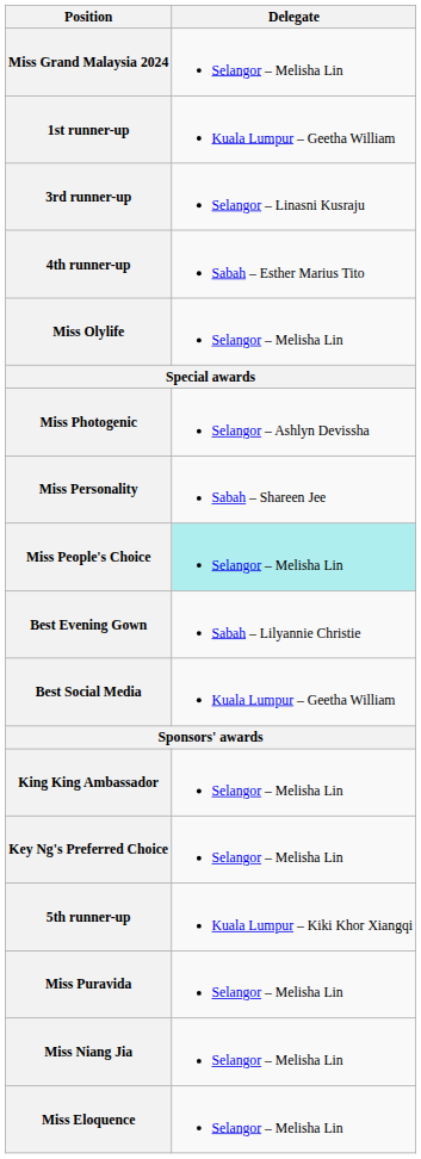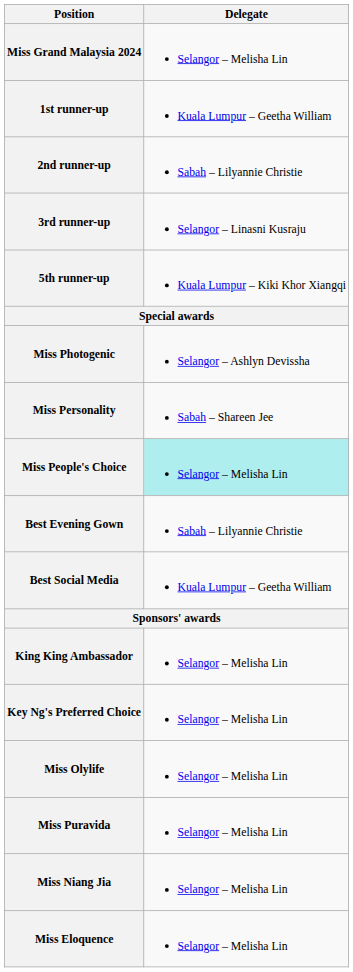 <table class="wikitable" style="font-size: 95%";>
 <tr>
 <th>Position</th>
 <th>Delegate</th>
 </tr>
 <tr>
 <th>Miss Grand Malaysia 2024</th>
 <td><br><ul><li><a href='#'>Selangor</a> – Melisha Lin</li></ul></td>
 </tr>
 <tr>
 <th>1st runner-up</th>
 <td><br><ul><li><a href='#'>Kuala Lumpur</a> – Geetha William</li></ul></td>
 </tr>
 <tr>
+<th>2nd runner-up</th>
+<td><br><ul><li><a href='#'>Sabah</a> – Lilyannie Christie</li></ul></td>
+</tr>
+<tr>
 <th>3rd runner-up</th>
 <td><br><ul><li><a href='#'>Selangor</a> – Linasni Kusraju</li></ul></td>
 </tr>
 <tr>
-<th>4th runner-up</th>
-<td><br><ul><li><a href='#'>Sabah</a> – Esther Marius Tito</li></ul></td>
-</tr>
-<tr>
-<th>Miss Olylife</th>
-<td><br><ul><li><a href='#'>Selangor</a> – Melisha Lin</li></ul></td>
+<th>5th runner-up</th>
+<td><br><ul><li><a href='#'>Kuala Lumpur</a> – Kiki Khor Xiangqi</li></ul></td>
 </tr>
 <tr>
 <th colspan=2>Special awards</th>
 </tr>
 <tr>
 <th>Miss Photogenic</th>
 <td><br><ul><li><a href='#'>Selangor</a> – Ashlyn Devissha</li></ul></td>
 </tr>
 <tr>
 <th>Miss Personality</th>
 <td><br><ul><li><a href='#'>Sabah</a> – Shareen Jee</li></ul></td>
 </tr>
 <tr>
 <th>Miss People's Choice</th>
 <td style="background: paleturquoise;"><br><ul><li><a href='#'>Selangor</a> – Melisha Lin</li></ul></td>
 </tr>
 <tr>
 <th>Best Evening Gown</th>
 <td><br><ul><li><a href='#'>Sabah</a> – Lilyannie Christie</li></ul></td>
 </tr>
 <tr>
 <th>Best Social Media</th>
 <td><br><ul><li><a href='#'>Kuala Lumpur</a> – Geetha William</li></ul></td>
 </tr>
 <tr>
 <th colspan=2>Sponsors' awards</th>
 </tr>
 <tr>
 <th>King King Ambassador</th>
 <td><br><ul><li><a href='#'>Selangor</a> – Melisha Lin</li></ul></td>
 </tr>
 <tr>
 <th>Key Ng's Preferred Choice</th>
 <td><br><ul><li><a href='#'>Selangor</a> – Melisha Lin</li></ul></td>
 </tr>
 <tr>
-<th>5th runner-up</th>
-<td><br><ul><li><a href='#'>Kuala Lumpur</a> – Kiki Khor Xiangqi</li></ul></td>
+<th>Miss Olylife</th>
+<td><br><ul><li><a href='#'>Selangor</a> – Melisha Lin</li></ul></td>
 </tr>
 <tr>
 <th>Miss Puravida</th>
 <td><br><ul><li><a href='#'>Selangor</a> – Melisha Lin</li></ul></td>
 </tr>
 <tr>
 <th>Miss Niang Jia</th>
 <td><br><ul><li><a href='#'>Selangor</a> – Melisha Lin</li></ul></td>
 </tr>
 <tr>
 <th>Miss Eloquence</th>
 <td><br><ul><li><a href='#'>Selangor</a> – Melisha Lin</li></ul></td>
 </tr>
 </table>
